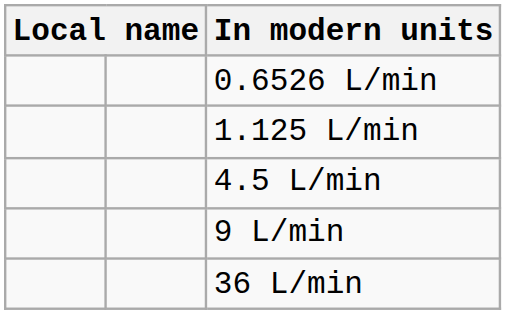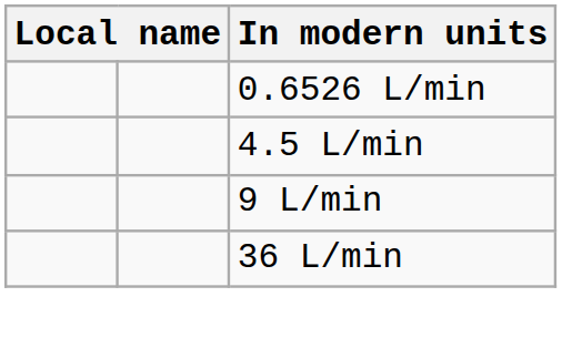 <table class="wikitable">
 <tr>
 <th colspan="2">Local name</th>
 <th>In modern units</th>
 </tr>
 <tr>
 <td></td>
 <td align=right></td>
 <td>0.6526 L/min </td>
-</tr>
-<tr>
-<td></td>
-<td></td>
-<td>1.125 L/min</td>
 </tr>
 <tr>
 <td></td>
 <td></td>
 <td>4.5 L/min</td>
 </tr>
 <tr>
 <td></td>
 <td align=right></td>
 <td>9 L/min</td>
 </tr>
 <tr>
 <td></td>
 <td align=right></td>
 <td>36 L/min</td>
 </tr>
 </table>
